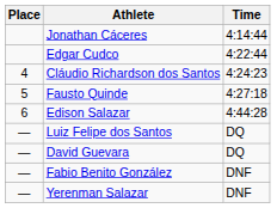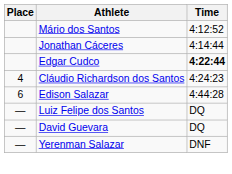 <table class=wikitable>
 <tr>
 <th>Place</th>
 <th>Athlete</th>
 <th>Time</th>
+</tr>
+<tr>
+<td align=center></td>
+<td><a href='#'>Mário dos Santos</a> </td>
+<td>4:12:52</td>
 </tr>
 <tr>
 <td align=center></td>
 <td><a href='#'>Jonathan Cáceres</a> </td>
 <td>4:14:44</td>
 </tr>
 <tr>
 <td align=center></td>
 <td><a href='#'>Edgar Cudco</a> </td>
-<td>4:22:44</td>
+<td><strong>4:22:44</strong></td>
 </tr>
 <tr>
 <td align=center>4</td>
 <td><a href='#'>Cláudio Richardson dos Santos</a> </td>
 <td>4:24:23</td>
-</tr>
-<tr>
-<td align=center>5</td>
-<td><a href='#'>Fausto Quinde</a> </td>
-<td>4:27:18</td>
 </tr>
 <tr>
 <td align=center>6</td>
 <td><a href='#'>Edison Salazar</a> </td>
 <td>4:44:28</td>
 </tr>
 <tr>
 <td align=center>—</td>
 <td><a href='#'>Luiz Felipe dos Santos</a> </td>
 <td>DQ</td>
 </tr>
 <tr>
 <td align=center>—</td>
 <td><a href='#'>David Guevara</a> </td>
 <td>DQ</td>
 </tr>
 <tr>
 <td align=center>—</td>
-<td><a href='#'>Fabio Benito González</a> </td>
-<td>DNF</td>
-</tr>
-<tr>
-<td align=center>—</td>
 <td><a href='#'>Yerenman Salazar</a> </td>
 <td>DNF</td>
 </tr>
 </table>
